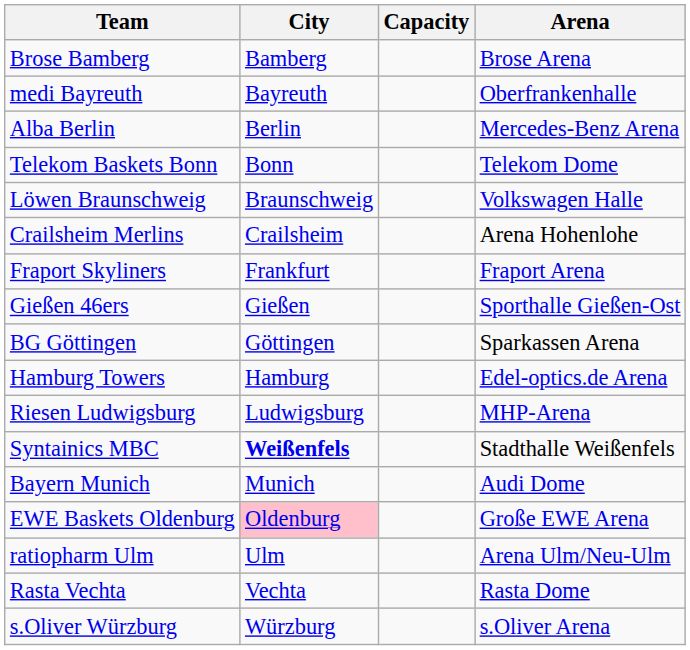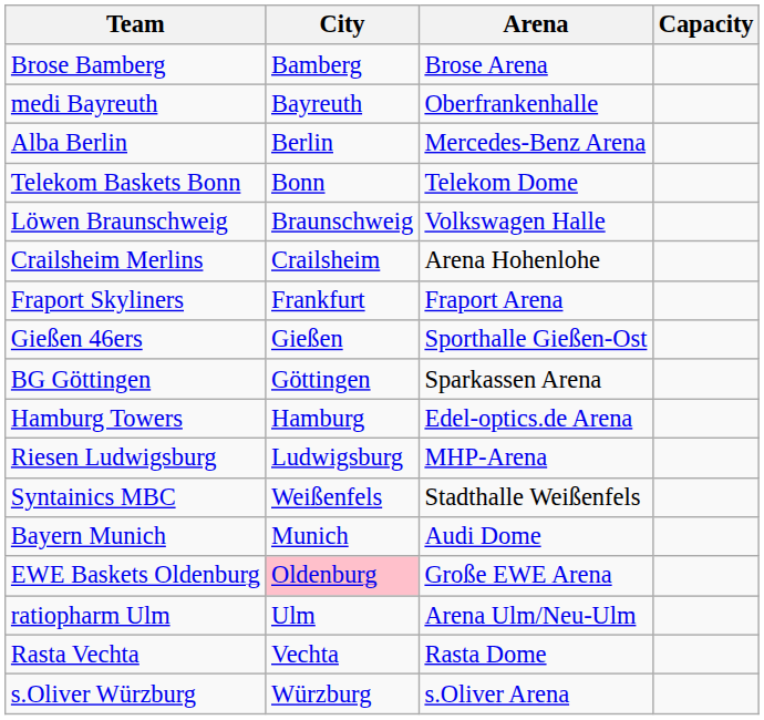 <table class="wikitable sortable">
 <tr>
 <th>Team</th>
 <th>City</th>
+<th>Arena</th>
 <th>Capacity</th>
-<th>Arena</th>
 </tr>
 <tr>
 <td><a href='#'>Brose Bamberg</a></td>
 <td><a href='#'>Bamberg</a></td>
+<td><a href='#'>Brose Arena</a></td>
 <td></td>
-<td><a href='#'>Brose Arena</a></td>
 </tr>
 <tr>
 <td><a href='#'>medi Bayreuth</a></td>
 <td><a href='#'>Bayreuth</a></td>
+<td><a href='#'>Oberfrankenhalle</a></td>
 <td></td>
-<td><a href='#'>Oberfrankenhalle</a></td>
 </tr>
 <tr>
 <td><a href='#'>Alba Berlin</a></td>
 <td><a href='#'>Berlin</a></td>
+<td><a href='#'>Mercedes-Benz Arena</a></td>
 <td></td>
-<td><a href='#'>Mercedes-Benz Arena</a></td>
 </tr>
 <tr>
 <td><a href='#'>Telekom Baskets Bonn</a></td>
 <td><a href='#'>Bonn</a></td>
+<td><a href='#'>Telekom Dome</a></td>
 <td></td>
-<td><a href='#'>Telekom Dome</a></td>
 </tr>
 <tr>
 <td><a href='#'>Löwen Braunschweig</a></td>
 <td><a href='#'>Braunschweig</a></td>
+<td><a href='#'>Volkswagen Halle</a></td>
 <td></td>
-<td><a href='#'>Volkswagen Halle</a></td>
 </tr>
 <tr>
 <td><a href='#'>Crailsheim Merlins</a></td>
 <td><a href='#'>Crailsheim</a></td>
+<td>Arena Hohenlohe</td>
 <td></td>
-<td>Arena Hohenlohe</td>
 </tr>
 <tr>
 <td><a href='#'>Fraport Skyliners</a></td>
 <td><a href='#'>Frankfurt</a></td>
+<td><a href='#'>Fraport Arena</a></td>
 <td></td>
-<td><a href='#'>Fraport Arena</a></td>
 </tr>
 <tr>
 <td><a href='#'>Gießen 46ers</a></td>
 <td><a href='#'>Gießen</a></td>
+<td><a href='#'>Sporthalle Gießen-Ost</a></td>
 <td></td>
-<td><a href='#'>Sporthalle Gießen-Ost</a></td>
 </tr>
 <tr>
 <td><a href='#'>BG Göttingen</a></td>
 <td><a href='#'>Göttingen</a></td>
+<td>Sparkassen Arena</td>
 <td></td>
-<td>Sparkassen Arena</td>
 </tr>
 <tr>
 <td><a href='#'>Hamburg Towers</a></td>
 <td><a href='#'>Hamburg</a></td>
+<td><a href='#'>Edel-optics.de Arena</a></td>
 <td></td>
-<td><a href='#'>Edel-optics.de Arena</a></td>
 </tr>
 <tr>
 <td><a href='#'>Riesen Ludwigsburg</a></td>
 <td><a href='#'>Ludwigsburg</a></td>
+<td><a href='#'>MHP-Arena</a></td>
 <td></td>
-<td><a href='#'>MHP-Arena</a></td>
 </tr>
 <tr>
 <td><a href='#'>Syntainics MBC</a></td>
-<td><strong><a href='#'>Weißenfels</a></strong></td>
+<td><a href='#'>Weißenfels</a></td>
+<td>Stadthalle Weißenfels</td>
 <td></td>
-<td>Stadthalle Weißenfels</td>
 </tr>
 <tr>
 <td><a href='#'>Bayern Munich</a></td>
 <td><a href='#'>Munich</a></td>
+<td><a href='#'>Audi Dome</a></td>
 <td></td>
-<td><a href='#'>Audi Dome</a></td>
 </tr>
 <tr>
 <td><a href='#'>EWE Baskets Oldenburg</a></td>
 <td style="background: pink;"><a href='#'>Oldenburg</a></td>
+<td><a href='#'>Große EWE Arena</a></td>
 <td></td>
-<td><a href='#'>Große EWE Arena</a></td>
 </tr>
 <tr>
 <td><a href='#'>ratiopharm Ulm</a></td>
 <td><a href='#'>Ulm</a></td>
+<td><a href='#'>Arena Ulm/Neu-Ulm</a></td>
 <td></td>
-<td><a href='#'>Arena Ulm/Neu-Ulm</a></td>
 </tr>
 <tr>
 <td><a href='#'>Rasta Vechta</a></td>
 <td><a href='#'>Vechta</a></td>
+<td><a href='#'>Rasta Dome</a></td>
 <td></td>
-<td><a href='#'>Rasta Dome</a></td>
 </tr>
 <tr>
 <td><a href='#'>s.Oliver Würzburg</a></td>
 <td><a href='#'>Würzburg</a></td>
+<td><a href='#'>s.Oliver Arena</a></td>
 <td></td>
-<td><a href='#'>s.Oliver Arena</a></td>
 </tr>
 </table>
